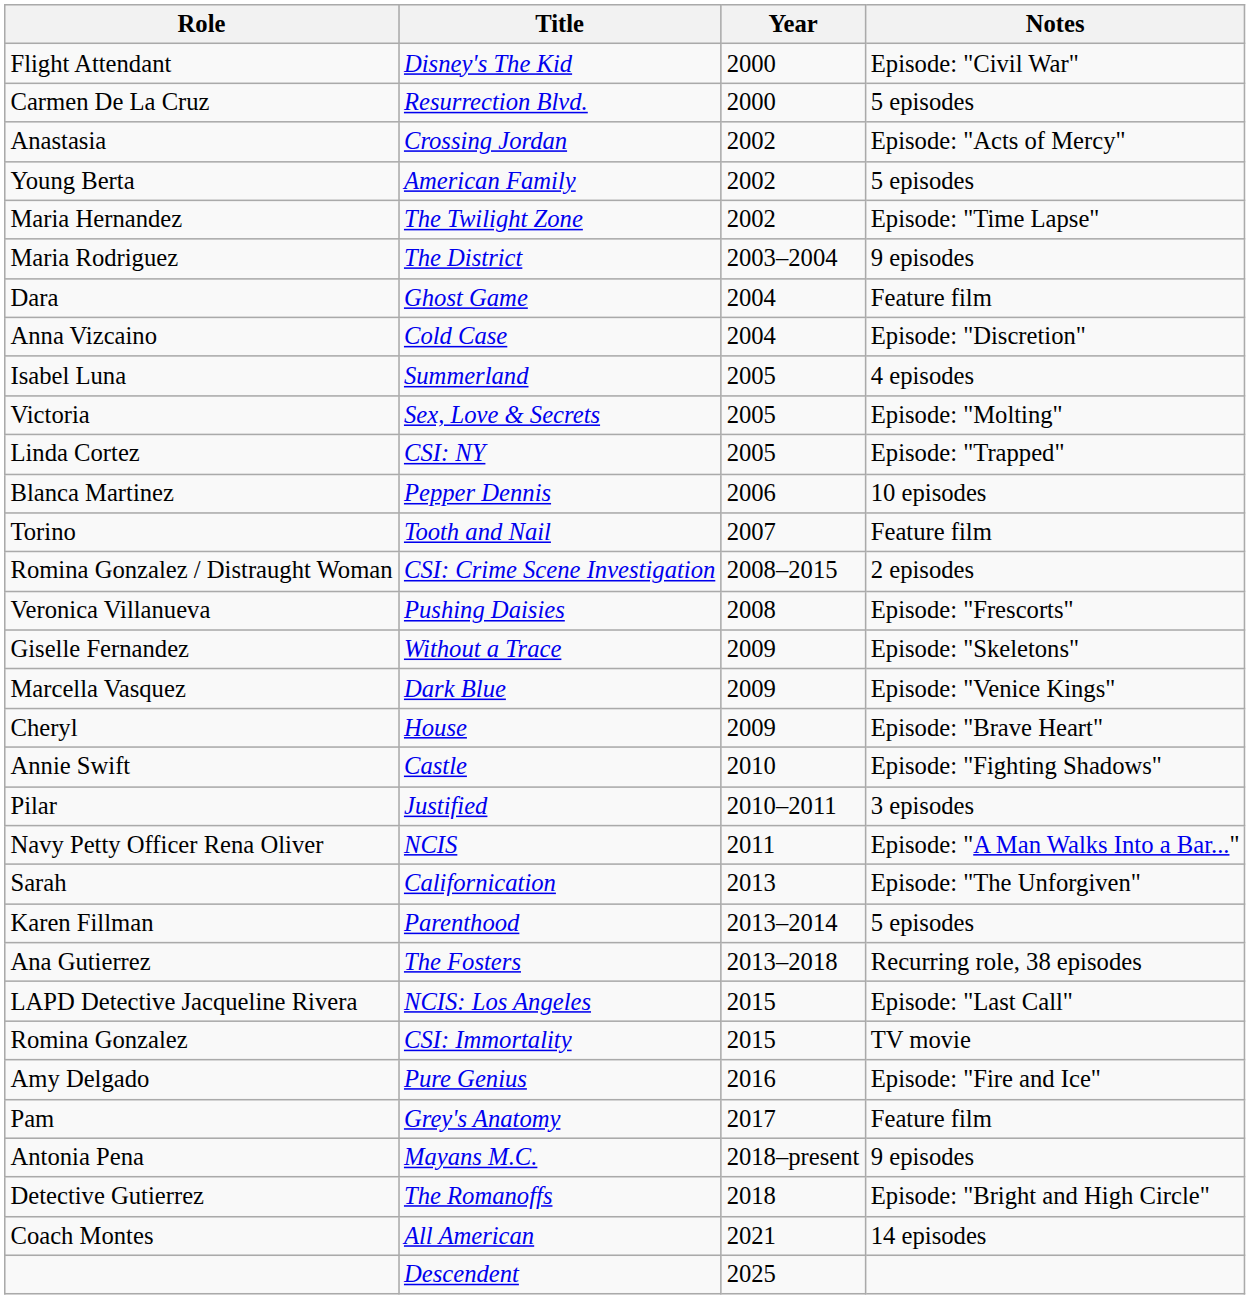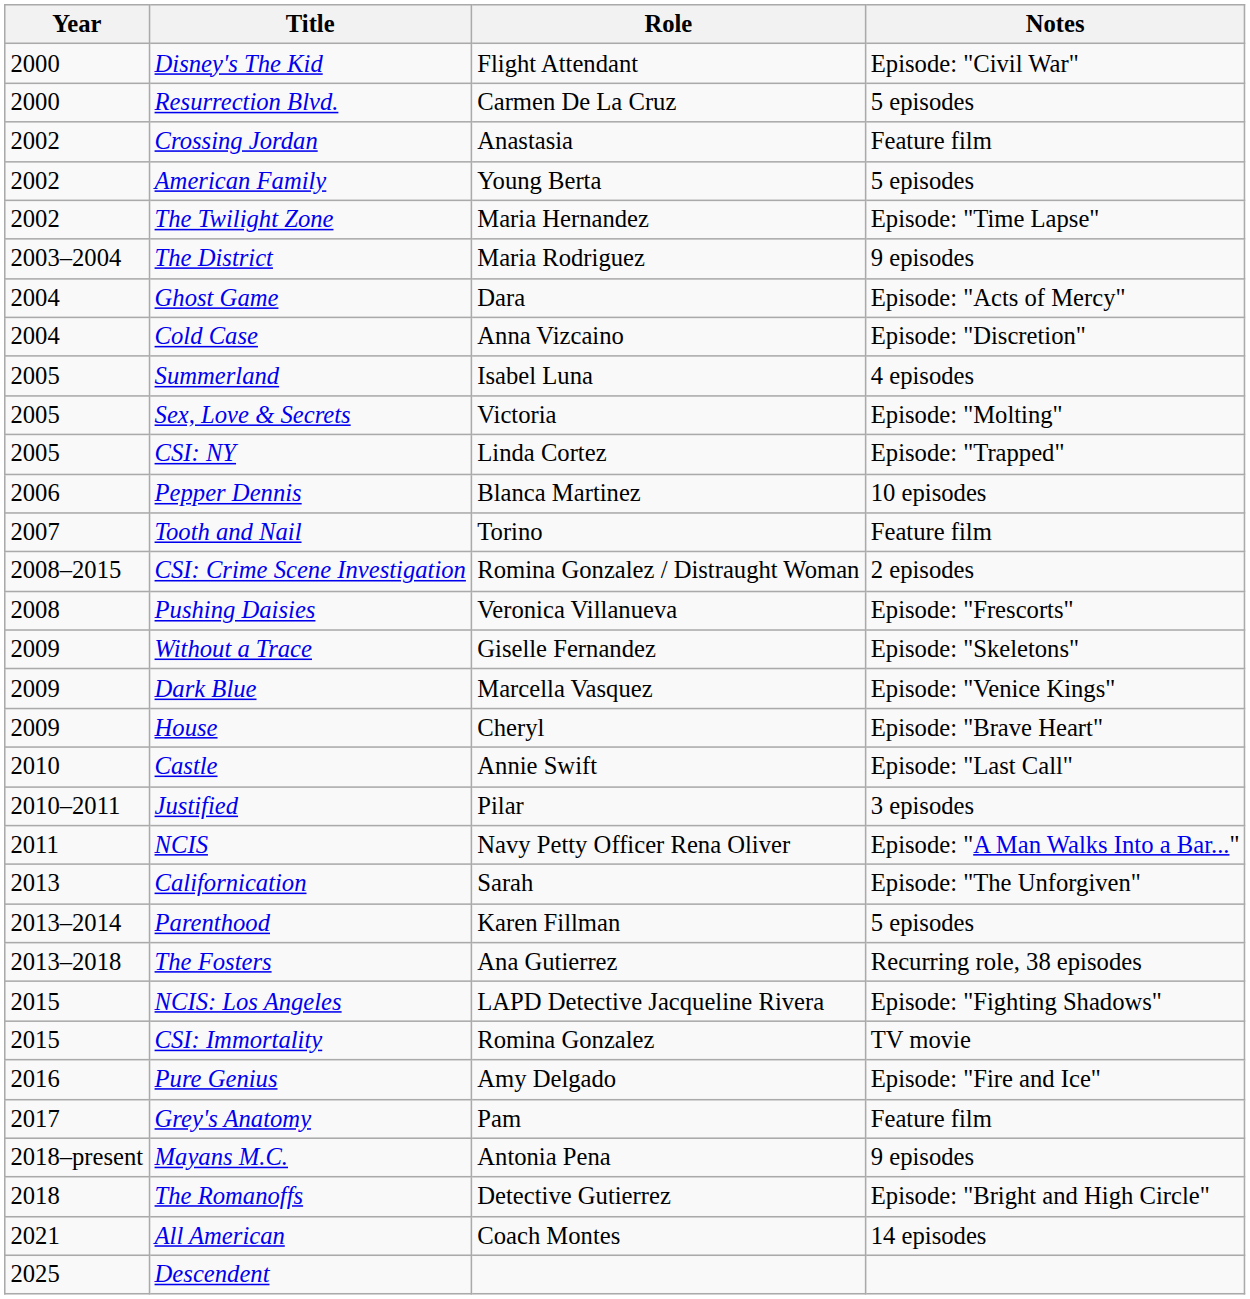 <table class="wikitable sortable">
 <tr>
+<th>Year</th>
+<th>Title</th>
 <th>Role</th>
-<th>Title</th>
-<th>Year</th>
 <th>Notes</th>
 </tr>
 <tr>
+<td>2000</td>
+<td><em><a href='#'>Disney's The Kid</a></em></td>
 <td>Flight Attendant</td>
-<td><em><a href='#'>Disney's The Kid</a></em></td>
-<td>2000</td>
 <td>Episode: "Civil War"</td>
 </tr>
 <tr>
+<td>2000</td>
+<td><em><a href='#'>Resurrection Blvd.</a></em></td>
 <td>Carmen De La Cruz</td>
-<td><em><a href='#'>Resurrection Blvd.</a></em></td>
-<td>2000</td>
 <td>5 episodes</td>
 </tr>
 <tr>
+<td>2002</td>
+<td><em><a href='#'>Crossing Jordan</a></em></td>
 <td>Anastasia</td>
-<td><em><a href='#'>Crossing Jordan</a></em></td>
+<td>Feature film</td>
+</tr>
+<tr>
 <td>2002</td>
+<td><em><a href='#'>American Family</a></em></td>
+<td>Young Berta</td>
+<td>5 episodes</td>
+</tr>
+<tr>
+<td>2002</td>
+<td><em><a href='#'>The Twilight Zone</a></em></td>
+<td>Maria Hernandez</td>
+<td>Episode: "Time Lapse"</td>
+</tr>
+<tr>
+<td>2003–2004</td>
+<td><em><a href='#'>The District</a></em></td>
+<td>Maria Rodriguez</td>
+<td>9 episodes</td>
+</tr>
+<tr>
+<td>2004</td>
+<td><em><a href='#'>Ghost Game</a></em></td>
+<td>Dara</td>
 <td>Episode: "Acts of Mercy"</td>
 </tr>
 <tr>
-<td>Young Berta</td>
-<td><em><a href='#'>American Family</a></em></td>
-<td>2002</td>
+<td>2004</td>
+<td><em><a href='#'>Cold Case</a></em></td>
+<td>Anna Vizcaino</td>
+<td>Episode: "Discretion"</td>
+</tr>
+<tr>
+<td>2005</td>
+<td><em><a href='#'>Summerland</a></em></td>
+<td>Isabel Luna</td>
+<td>4 episodes</td>
+</tr>
+<tr>
+<td>2005</td>
+<td><em><a href='#'>Sex, Love & Secrets</a></em></td>
+<td>Victoria</td>
+<td>Episode: "Molting"</td>
+</tr>
+<tr>
+<td>2005</td>
+<td><em><a href='#'>CSI: NY</a></em></td>
+<td>Linda Cortez</td>
+<td>Episode: "Trapped"</td>
+</tr>
+<tr>
+<td>2006</td>
+<td><em><a href='#'>Pepper Dennis</a></em></td>
+<td>Blanca Martinez</td>
+<td>10 episodes</td>
+</tr>
+<tr>
+<td>2007</td>
+<td><em><a href='#'>Tooth and Nail</a></em></td>
+<td>Torino</td>
+<td>Feature film</td>
+</tr>
+<tr>
+<td>2008–2015</td>
+<td><em><a href='#'>CSI: Crime Scene Investigation</a></em></td>
+<td>Romina Gonzalez / Distraught Woman</td>
+<td>2 episodes</td>
+</tr>
+<tr>
+<td>2008</td>
+<td><em><a href='#'>Pushing Daisies</a></em></td>
+<td>Veronica Villanueva</td>
+<td>Episode: "Frescorts"</td>
+</tr>
+<tr>
+<td>2009</td>
+<td><em><a href='#'>Without a Trace</a></em></td>
+<td>Giselle Fernandez</td>
+<td>Episode: "Skeletons"</td>
+</tr>
+<tr>
+<td>2009</td>
+<td><em><a href='#'>Dark Blue</a></em></td>
+<td>Marcella Vasquez</td>
+<td>Episode: "Venice Kings"</td>
+</tr>
+<tr>
+<td>2009</td>
+<td><em><a href='#'>House</a></em></td>
+<td>Cheryl</td>
+<td>Episode: "Brave Heart"</td>
+</tr>
+<tr>
+<td>2010</td>
+<td><em><a href='#'>Castle</a></em></td>
+<td>Annie Swift</td>
+<td>Episode: "Last Call"</td>
+</tr>
+<tr>
+<td>2010–2011</td>
+<td><em><a href='#'>Justified</a></em></td>
+<td>Pilar</td>
+<td>3 episodes</td>
+</tr>
+<tr>
+<td>2011</td>
+<td><em><a href='#'>NCIS</a></em></td>
+<td>Navy Petty Officer Rena Oliver</td>
+<td>Episode: "<a href='#'>A Man Walks Into a Bar...</a>"</td>
+</tr>
+<tr>
+<td>2013</td>
+<td><em><a href='#'>Californication</a></em></td>
+<td>Sarah</td>
+<td>Episode: "The Unforgiven"</td>
+</tr>
+<tr>
+<td>2013–2014</td>
+<td><em><a href='#'>Parenthood</a></em></td>
+<td>Karen Fillman</td>
 <td>5 episodes</td>
 </tr>
 <tr>
-<td>Maria Hernandez</td>
-<td><em><a href='#'>The Twilight Zone</a></em></td>
-<td>2002</td>
-<td>Episode: "Time Lapse"</td>
+<td>2013–2018</td>
+<td><em><a href='#'>The Fosters</a></em></td>
+<td>Ana Gutierrez</td>
+<td>Recurring role, 38 episodes</td>
 </tr>
 <tr>
-<td>Maria Rodriguez</td>
-<td><em><a href='#'>The District</a></em></td>
-<td>2003–2004</td>
+<td>2015</td>
+<td><em><a href='#'>NCIS: Los Angeles</a></em></td>
+<td>LAPD Detective Jacqueline Rivera</td>
+<td>Episode: "Fighting Shadows"</td>
+</tr>
+<tr>
+<td>2015</td>
+<td><em><a href='#'>CSI: Immortality</a></em></td>
+<td>Romina Gonzalez</td>
+<td>TV movie</td>
+</tr>
+<tr>
+<td>2016</td>
+<td><em><a href='#'>Pure Genius</a></em></td>
+<td>Amy Delgado</td>
+<td>Episode: "Fire and Ice"</td>
+</tr>
+<tr>
+<td>2017</td>
+<td><em><a href='#'>Grey's Anatomy</a></em></td>
+<td>Pam</td>
+<td>Feature film</td>
+</tr>
+<tr>
+<td>2018–present</td>
+<td><em><a href='#'>Mayans M.C.</a></em></td>
+<td>Antonia Pena</td>
 <td>9 episodes</td>
 </tr>
 <tr>
-<td>Dara</td>
-<td><em><a href='#'>Ghost Game</a></em></td>
-<td>2004</td>
-<td>Feature film</td>
-</tr>
-<tr>
-<td>Anna Vizcaino</td>
-<td><em><a href='#'>Cold Case</a></em></td>
-<td>2004</td>
-<td>Episode: "Discretion"</td>
-</tr>
-<tr>
-<td>Isabel Luna</td>
-<td><em><a href='#'>Summerland</a></em></td>
-<td>2005</td>
-<td>4 episodes</td>
-</tr>
-<tr>
-<td>Victoria</td>
-<td><em><a href='#'>Sex, Love & Secrets</a></em></td>
-<td>2005</td>
-<td>Episode: "Molting"</td>
-</tr>
-<tr>
-<td>Linda Cortez</td>
-<td><em><a href='#'>CSI: NY</a></em></td>
-<td>2005</td>
-<td>Episode: "Trapped"</td>
-</tr>
-<tr>
-<td>Blanca Martinez</td>
-<td><em><a href='#'>Pepper Dennis</a></em></td>
-<td>2006</td>
-<td>10 episodes</td>
-</tr>
-<tr>
-<td>Torino</td>
-<td><em><a href='#'>Tooth and Nail</a></em></td>
-<td>2007</td>
-<td>Feature film</td>
-</tr>
-<tr>
-<td>Romina Gonzalez / Distraught Woman</td>
-<td><em><a href='#'>CSI: Crime Scene Investigation</a></em></td>
-<td>2008–2015</td>
-<td>2 episodes</td>
-</tr>
-<tr>
-<td>Veronica Villanueva</td>
-<td><em><a href='#'>Pushing Daisies</a></em></td>
-<td>2008</td>
-<td>Episode: "Frescorts"</td>
-</tr>
-<tr>
-<td>Giselle Fernandez</td>
-<td><em><a href='#'>Without a Trace</a></em></td>
-<td>2009</td>
-<td>Episode: "Skeletons"</td>
-</tr>
-<tr>
-<td>Marcella Vasquez</td>
-<td><em><a href='#'>Dark Blue</a></em></td>
-<td>2009</td>
-<td>Episode: "Venice Kings"</td>
-</tr>
-<tr>
-<td>Cheryl</td>
-<td><em><a href='#'>House</a></em></td>
-<td>2009</td>
-<td>Episode: "Brave Heart"</td>
-</tr>
-<tr>
-<td>Annie Swift</td>
-<td><em><a href='#'>Castle</a></em></td>
-<td>2010</td>
-<td>Episode: "Fighting Shadows"</td>
-</tr>
-<tr>
-<td>Pilar</td>
-<td><em><a href='#'>Justified</a></em></td>
-<td>2010–2011</td>
-<td>3 episodes</td>
-</tr>
-<tr>
-<td>Navy Petty Officer Rena Oliver</td>
-<td><em><a href='#'>NCIS</a></em></td>
-<td>2011</td>
-<td>Episode: "<a href='#'>A Man Walks Into a Bar...</a>"</td>
-</tr>
-<tr>
-<td>Sarah</td>
-<td><em><a href='#'>Californication</a></em></td>
-<td>2013</td>
-<td>Episode: "The Unforgiven"</td>
-</tr>
-<tr>
-<td>Karen Fillman</td>
-<td><em><a href='#'>Parenthood</a></em></td>
-<td>2013–2014</td>
-<td>5 episodes</td>
-</tr>
-<tr>
-<td>Ana Gutierrez</td>
-<td><em><a href='#'>The Fosters</a></em></td>
-<td>2013–2018</td>
-<td>Recurring role, 38 episodes</td>
-</tr>
-<tr>
-<td>LAPD Detective Jacqueline Rivera</td>
-<td><em><a href='#'>NCIS: Los Angeles</a></em></td>
-<td>2015</td>
-<td>Episode: "Last Call"</td>
-</tr>
-<tr>
-<td>Romina Gonzalez</td>
-<td><em><a href='#'>CSI: Immortality</a></em></td>
-<td>2015</td>
-<td>TV movie</td>
-</tr>
-<tr>
-<td>Amy Delgado</td>
-<td><em><a href='#'>Pure Genius</a></em></td>
-<td>2016</td>
-<td>Episode: "Fire and Ice"</td>
-</tr>
-<tr>
-<td>Pam</td>
-<td><em><a href='#'>Grey's Anatomy</a></em></td>
-<td>2017</td>
-<td>Feature film</td>
-</tr>
-<tr>
-<td>Antonia Pena</td>
-<td><em><a href='#'>Mayans M.C.</a></em></td>
-<td>2018–present</td>
-<td>9 episodes</td>
-</tr>
-<tr>
+<td>2018</td>
+<td><em><a href='#'>The Romanoffs</a></em></td>
 <td>Detective Gutierrez</td>
-<td><em><a href='#'>The Romanoffs</a></em></td>
-<td>2018</td>
 <td>Episode: "Bright and High Circle"</td>
 </tr>
 <tr>
+<td>2021</td>
+<td><em><a href='#'>All American</a></em></td>
 <td>Coach Montes</td>
-<td><em><a href='#'>All American</a></em></td>
-<td>2021</td>
 <td>14 episodes</td>
 </tr>
 <tr>
+<td>2025</td>
+<td><em><a href='#'>Descendent</a></em></td>
 <td></td>
-<td><em><a href='#'>Descendent</a></em></td>
-<td>2025</td>
 <td></td>
 </tr>
 </table>
